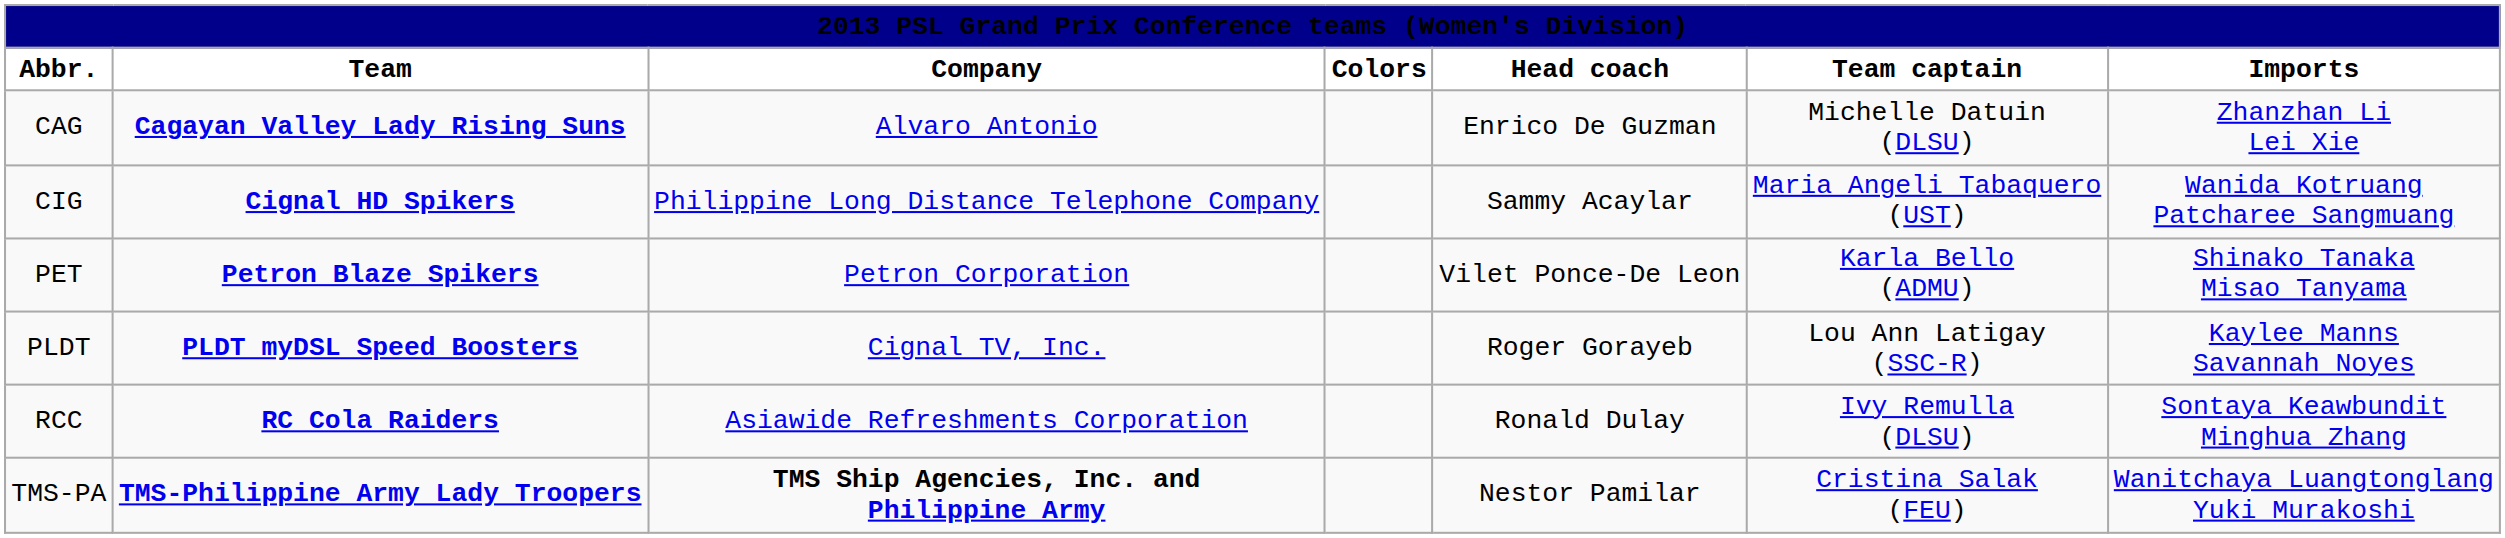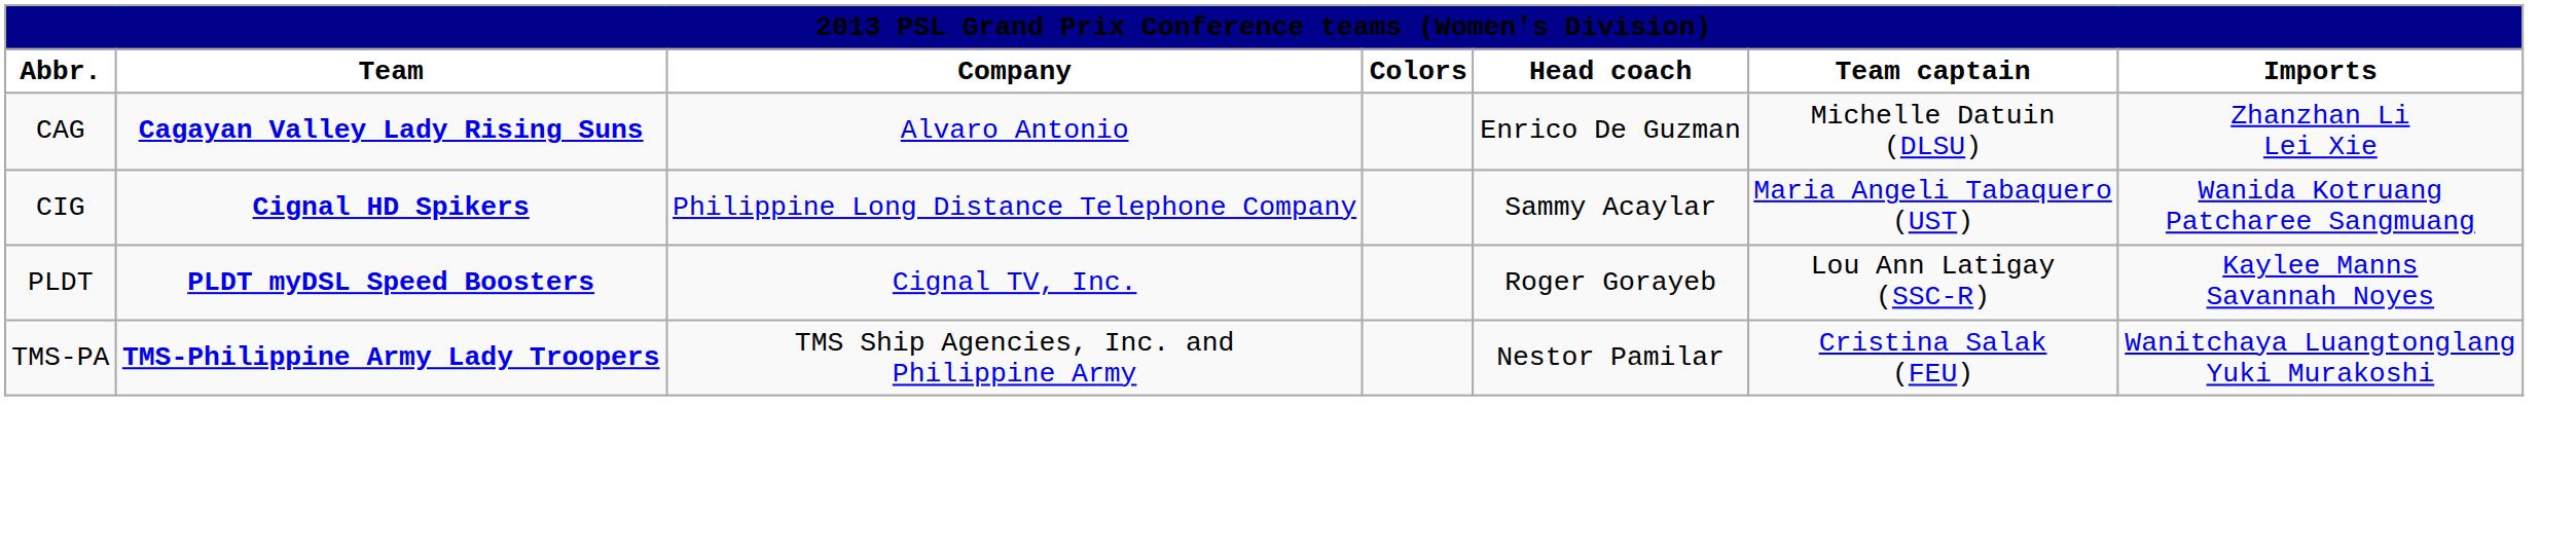 <table class="wikitable">
 <tr>
 <th style=background:#00008B colspan=7><span>2013 PSL Grand Prix Conference teams (Women's Division)</span></th>
 </tr>
 <tr>
 <th style="background:white">Abbr.</th>
 <th style="background:white">Team</th>
 <th style="background:white">Company</th>
 <th style="background:white">Colors</th>
 <th style="background:white">Head coach</th>
 <th style="background:white">Team captain</th>
 <th style="background:white">Imports</th>
 </tr>
 <tr>
 <td align=center>CAG</td>
 <td align=center><strong><a href='#'>Cagayan Valley Lady Rising Suns</a></strong></td>
 <td align=center><a href='#'>Alvaro Antonio</a></td>
 <td align=center>  </td>
 <td align=center>Enrico De Guzman</td>
 <td align=center>Michelle Datuin<br>(<a href='#'>DLSU</a>)</td>
 <td align=center><a href='#'>Zhanzhan Li</a> <br><a href='#'>Lei Xie</a> </td>
 </tr>
 <tr>
 <td align=center>CIG</td>
 <td align=center><strong><a href='#'>Cignal HD Spikers</a></strong></td>
 <td align=center><a href='#'>Philippine Long Distance Telephone Company</a></td>
 <td align=center>  </td>
 <td align=center>Sammy Acaylar</td>
 <td align=center><a href='#'>Maria Angeli Tabaquero</a><br>(<a href='#'>UST</a>)</td>
 <td align=center><a href='#'>Wanida Kotruang</a> <br><a href='#'>Patcharee Sangmuang</a> </td>
 </tr>
 <tr>
-<td align=center>PET</td>
-<td align=center><strong><a href='#'>Petron Blaze Spikers</a></strong></td>
-<td align=center><a href='#'>Petron Corporation</a></td>
-<td align=center>  </td>
-<td align=center>Vilet Ponce-De Leon</td>
-<td align=center><a href='#'>Karla Bello</a><br>(<a href='#'>ADMU</a>)</td>
-<td align=center><a href='#'>Shinako Tanaka</a> <br><a href='#'>Misao Tanyama</a> </td>
-</tr>
-<tr>
 <td align=center>PLDT</td>
 <td align=center><strong><a href='#'>PLDT myDSL Speed Boosters</a></strong></td>
 <td align=center><a href='#'>Cignal TV, Inc.</a></td>
 <td align=center>  </td>
 <td align=center>Roger Gorayeb</td>
 <td align=center>Lou Ann Latigay<br>(<a href='#'>SSC-R</a>)</td>
 <td align=center><a href='#'>Kaylee Manns</a> <br><a href='#'>Savannah Noyes</a> </td>
 </tr>
 <tr>
-<td align=center>RCC</td>
-<td align=center><strong><a href='#'>RC Cola Raiders</a></strong></td>
-<td align=center><a href='#'>Asiawide Refreshments Corporation</a></td>
-<td align=center>  </td>
-<td align=center>Ronald Dulay</td>
-<td align=center><a href='#'>Ivy Remulla</a><br>(<a href='#'>DLSU</a>)</td>
-<td align=center><a href='#'>Sontaya Keawbundit</a> <br><a href='#'>Minghua Zhang</a> </td>
-</tr>
-<tr>
 <td align=center>TMS-PA</td>
 <td align=center><strong><a href='#'>TMS-Philippine Army Lady Troopers</a></strong></td>
-<td align=center><strong>TMS Ship Agencies, Inc. and <br><a href='#'>Philippine Army</a></strong></td>
+<td align=center>TMS Ship Agencies, Inc. and <br><a href='#'>Philippine Army</a></td>
 <td align=center>   </td>
 <td align=center>Nestor Pamilar</td>
 <td align=center><a href='#'>Cristina Salak</a><br>(<a href='#'>FEU</a>)</td>
 <td align=center><a href='#'>Wanitchaya Luangtonglang</a> <br><a href='#'>Yuki Murakoshi</a> </td>
 </tr>
 </table>
